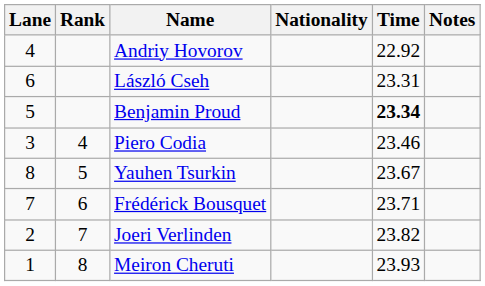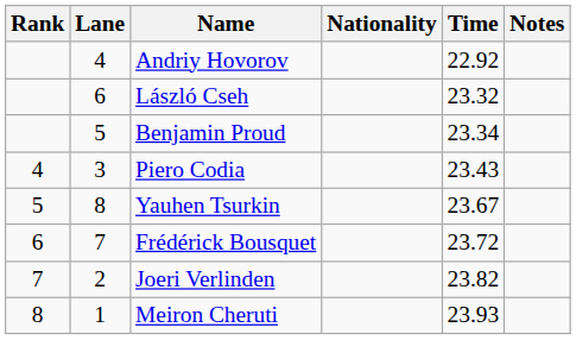 <table class="wikitable sortable" style="text-align:center">
 <tr>
+<th>Rank</th>
 <th>Lane</th>
-<th>Rank</th>
 <th>Name</th>
 <th>Nationality</th>
 <th>Time</th>
 <th>Notes</th>
 </tr>
 <tr>
+<td></td>
 <td>4</td>
-<td></td>
 <td align=left><a href='#'>Andriy Hovorov</a></td>
 <td align=left></td>
 <td>22.92</td>
 <td></td>
 </tr>
 <tr>
+<td></td>
 <td>6</td>
-<td></td>
 <td align=left><a href='#'>László Cseh</a></td>
 <td align=left></td>
-<td>23.31</td>
+<td>23.32</td>
+<td></td>
+</tr>
+<tr>
+<td></td>
+<td>5</td>
+<td align=left><a href='#'>Benjamin Proud</a></td>
+<td align=left></td>
+<td>23.34</td>
+<td></td>
+</tr>
+<tr>
+<td>4</td>
+<td>3</td>
+<td align=left><a href='#'>Piero Codia</a></td>
+<td align=left></td>
+<td>23.43</td>
 <td></td>
 </tr>
 <tr>
 <td>5</td>
-<td></td>
-<td align=left><a href='#'>Benjamin Proud</a></td>
-<td align=left></td>
-<td><strong>23.34</strong></td>
-<td></td>
-</tr>
-<tr>
-<td>3</td>
-<td>4</td>
-<td align=left><a href='#'>Piero Codia</a></td>
-<td align=left></td>
-<td>23.46</td>
-<td></td>
-</tr>
-<tr>
 <td>8</td>
-<td>5</td>
 <td align=left><a href='#'>Yauhen Tsurkin</a></td>
 <td align=left></td>
 <td>23.67</td>
 <td></td>
 </tr>
 <tr>
+<td>6</td>
 <td>7</td>
-<td>6</td>
 <td align=left><a href='#'>Frédérick Bousquet</a></td>
 <td align=left></td>
-<td>23.71</td>
+<td>23.72</td>
 <td></td>
 </tr>
 <tr>
+<td>7</td>
 <td>2</td>
-<td>7</td>
 <td align=left><a href='#'>Joeri Verlinden</a></td>
 <td align=left></td>
 <td>23.82</td>
 <td></td>
 </tr>
 <tr>
+<td>8</td>
 <td>1</td>
-<td>8</td>
 <td align=left><a href='#'>Meiron Cheruti</a></td>
 <td align=left></td>
 <td>23.93</td>
 <td></td>
 </tr>
 </table>
